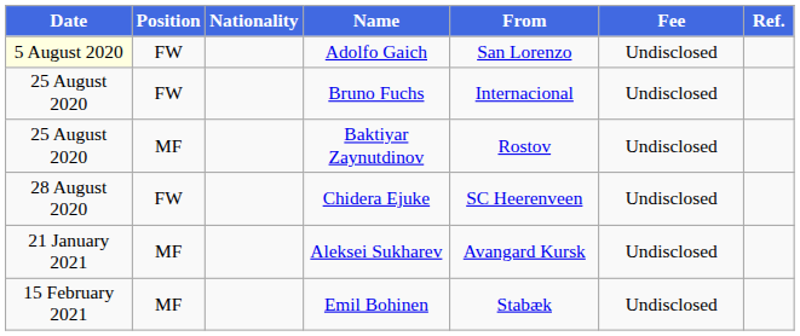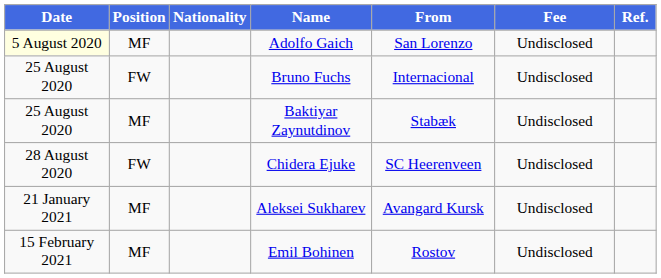 <table class="wikitable"  style="text-align:center; font-size:90%; ">
 <tr>
 <th style="background:#4169E1; color:white; width:200px;">Date</th>
 <th style="background:#4169E1; color:white; width:50px;">Position</th>
 <th style="background:#4169E1; color:white; width:505x;">Nationality</th>
 <th style="background:#4169E1; color:white; width:200px;">Name</th>
 <th style="background:#4169E1; color:white; width:200px;">From</th>
 <th style="background:#4169E1; color:white; width:200px;">Fee</th>
 <th style="background:#4169E1; color:white; width:50px;">Ref.</th>
 </tr>
 <tr>
 <td style="background: lightyellow;">5 August 2020</td>
-<td>FW</td>
+<td>MF</td>
 <td></td>
 <td><a href='#'>Adolfo Gaich</a></td>
 <td><a href='#'>San Lorenzo</a></td>
 <td>Undisclosed</td>
 <td></td>
 </tr>
 <tr>
 <td>25 August 2020</td>
 <td>FW</td>
 <td></td>
 <td><a href='#'>Bruno Fuchs</a></td>
 <td><a href='#'>Internacional</a></td>
 <td>Undisclosed</td>
 <td></td>
 </tr>
 <tr>
 <td>25 August 2020</td>
 <td>MF</td>
 <td></td>
 <td><a href='#'>Baktiyar Zaynutdinov</a></td>
-<td><a href='#'>Rostov</a></td>
+<td><a href='#'>Stabæk</a></td>
 <td>Undisclosed</td>
 <td></td>
 </tr>
 <tr>
 <td>28 August 2020</td>
 <td>FW</td>
 <td></td>
 <td><a href='#'>Chidera Ejuke</a></td>
 <td><a href='#'>SC Heerenveen</a></td>
 <td>Undisclosed</td>
 <td></td>
 </tr>
 <tr>
 <td>21 January 2021</td>
 <td>MF</td>
 <td></td>
 <td><a href='#'>Aleksei Sukharev</a></td>
 <td><a href='#'>Avangard Kursk</a></td>
 <td>Undisclosed</td>
 <td></td>
 </tr>
 <tr>
 <td>15 February 2021</td>
 <td>MF</td>
 <td></td>
 <td><a href='#'>Emil Bohinen</a></td>
-<td><a href='#'>Stabæk</a></td>
+<td><a href='#'>Rostov</a></td>
 <td>Undisclosed</td>
 <td></td>
 </tr>
 </table>
